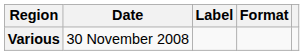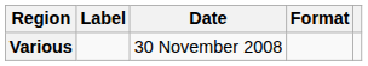 <table class="wikitable plainrowheaders">
 <tr>
 <th scope="col">Region</th>
+<th scope="col">Label</th>
 <th scope="col">Date</th>
-<th scope="col">Label</th>
 <th scope="col">Format</th>
 <th scope="col"></th>
 </tr>
 <tr>
 <th scope="row">Various</th>
+<td></td>
 <td>30 November 2008</td>
-<td></td>
 <td></td>
 <td style="text-align:center;"></td>
 </tr>
 </table>
